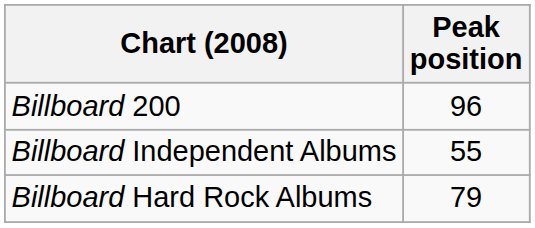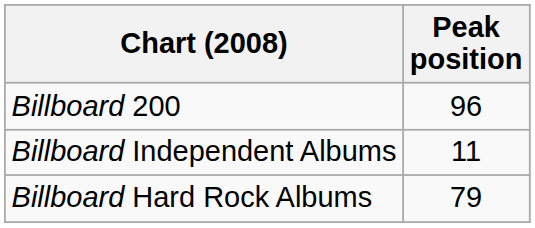 <table class="wikitable sortable">
 <tr>
 <th>Chart (2008)</th>
 <th>Peak<br>position</th>
 </tr>
 <tr>
 <td><em>Billboard</em> 200</td>
 <td align="center">96</td>
 </tr>
 <tr>
 <td><em>Billboard</em> Independent Albums</td>
-<td align="center">55</td>
+<td align="center">11</td>
 </tr>
 <tr>
 <td><em>Billboard</em> Hard Rock Albums</td>
 <td align="center">79</td>
 </tr>
 </table>
